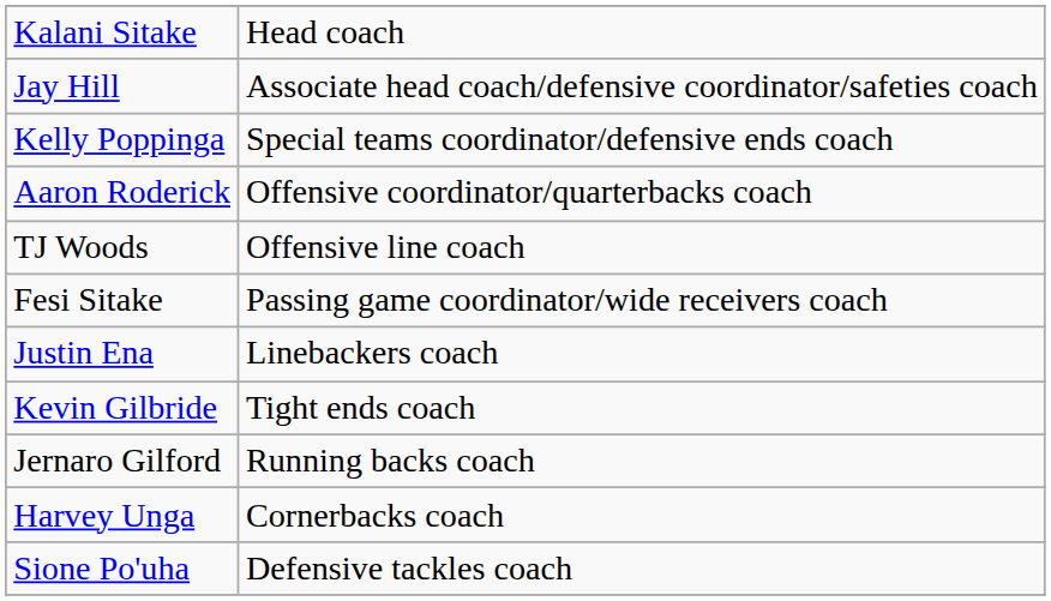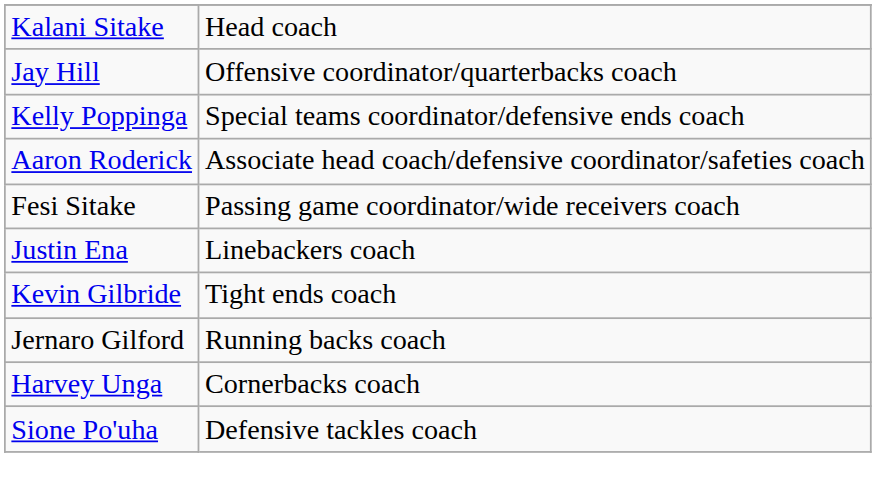 <table class="wikitable">
 <tr>
 </tr>
 <tr>
 <td><a href='#'>Kalani Sitake</a></td>
 <td>Head coach</td>
 </tr>
 <tr>
 <td><a href='#'>Jay Hill</a></td>
-<td>Associate head coach/defensive coordinator/safeties coach</td>
+<td>Offensive coordinator/quarterbacks coach</td>
 </tr>
 <tr>
 <td><a href='#'>Kelly Poppinga</a></td>
 <td>Special teams coordinator/defensive ends coach</td>
 </tr>
 <tr>
 <td><a href='#'>Aaron Roderick</a></td>
-<td>Offensive coordinator/quarterbacks coach</td>
-</tr>
-<tr>
-<td>TJ Woods</td>
-<td>Offensive line coach</td>
+<td>Associate head coach/defensive coordinator/safeties coach</td>
 </tr>
 <tr>
 <td>Fesi Sitake</td>
 <td>Passing game coordinator/wide receivers coach</td>
 </tr>
 <tr>
 <td><a href='#'>Justin Ena</a></td>
 <td>Linebackers coach</td>
 </tr>
 <tr>
 <td><a href='#'>Kevin Gilbride</a></td>
 <td>Tight ends coach</td>
 </tr>
 <tr>
 <td>Jernaro Gilford</td>
 <td>Running backs coach</td>
 </tr>
 <tr>
 <td><a href='#'>Harvey Unga</a></td>
 <td>Cornerbacks coach</td>
 </tr>
 <tr>
 <td><a href='#'>Sione Po'uha</a></td>
 <td>Defensive tackles coach</td>
 </tr>
 </table>
